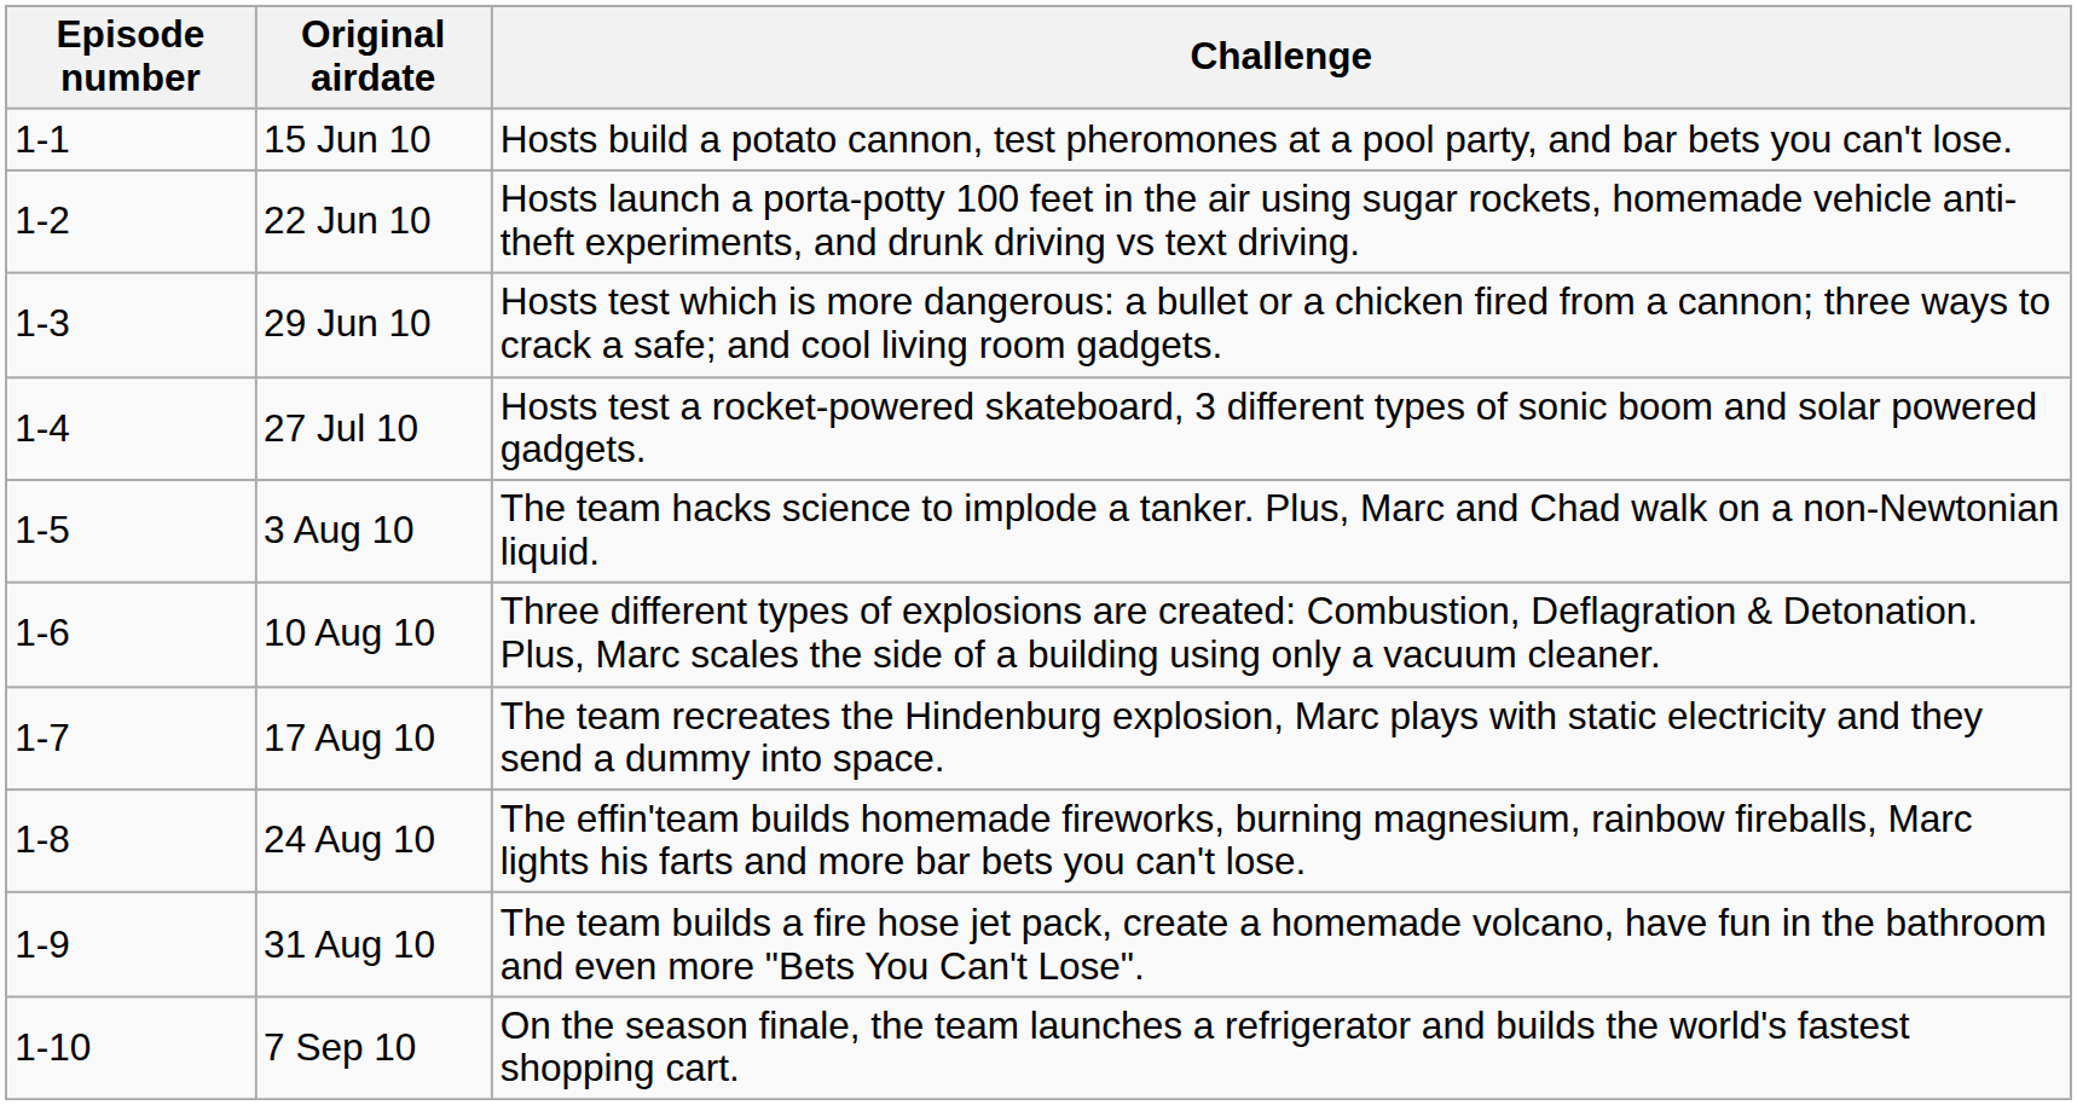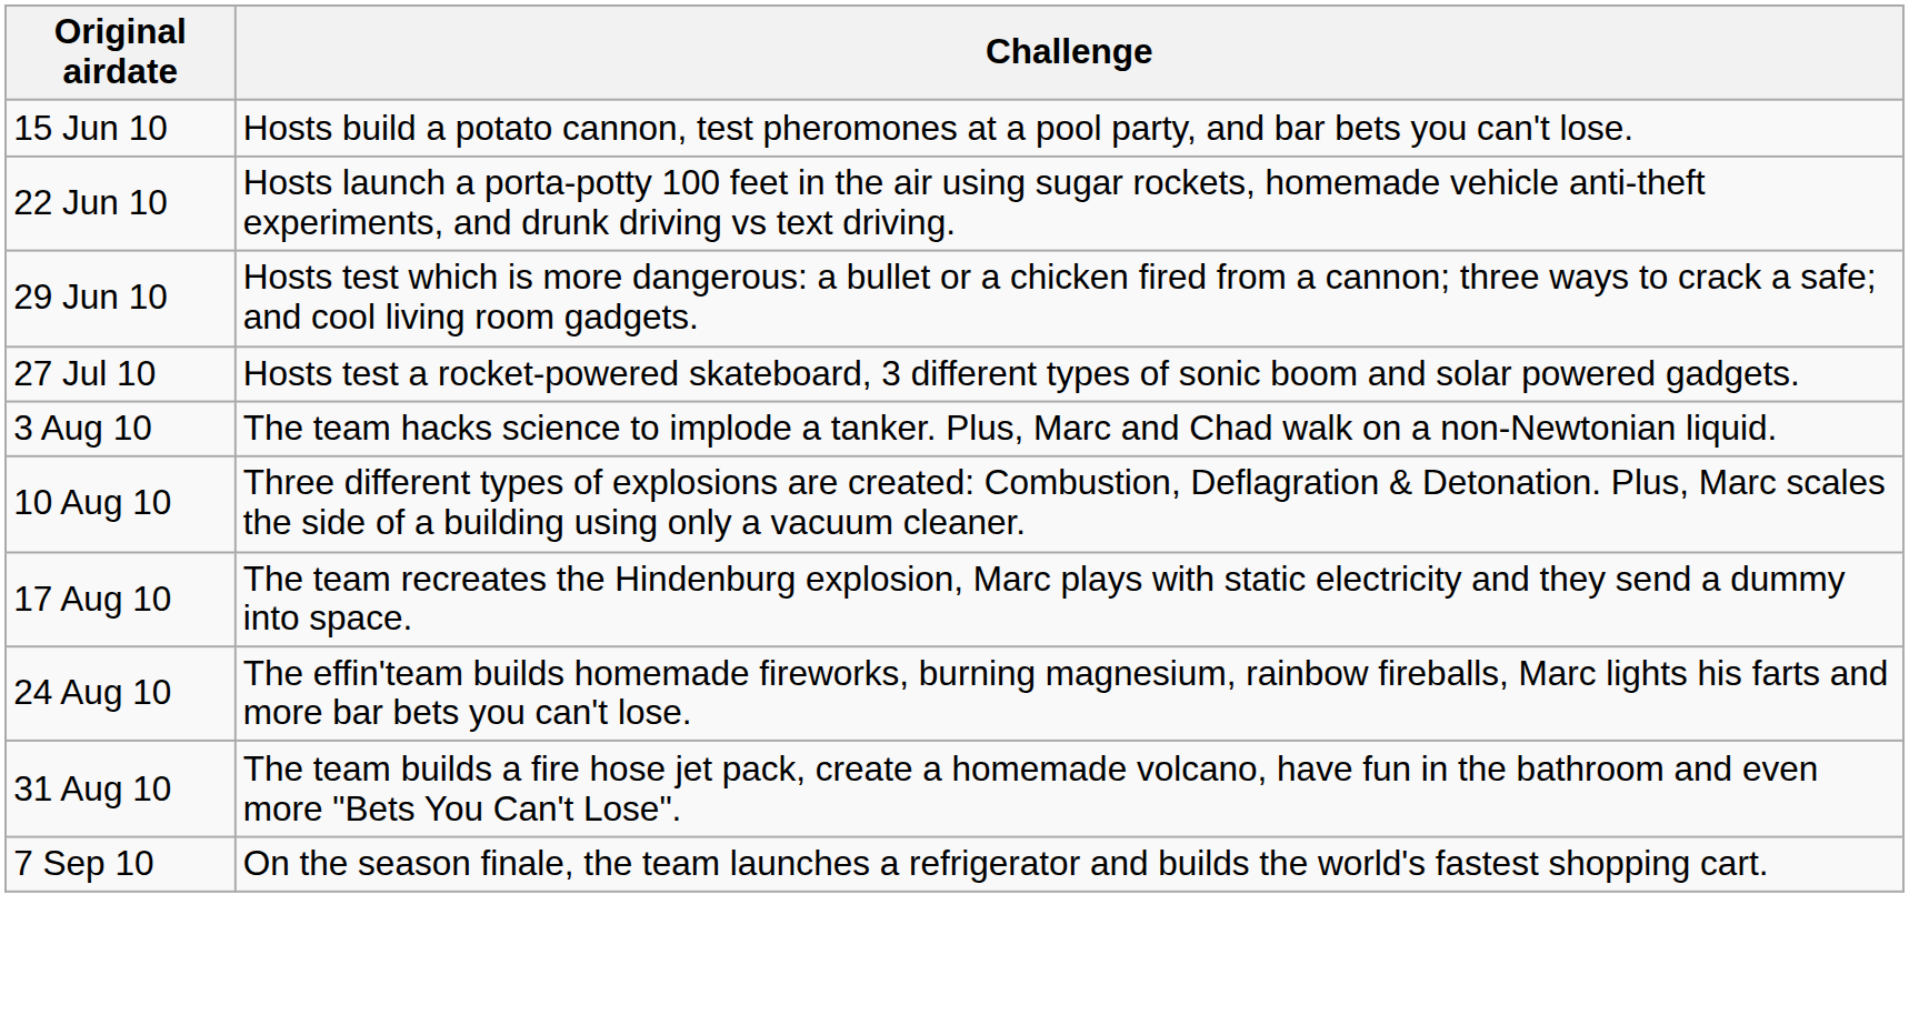 <table class="wikitable" border="1">
 <tr>
-<th>Episode number</th>
 <th>Original airdate</th>
 <th>Challenge</th>
 </tr>
 <tr>
-<td>1-1</td>
 <td>15 Jun 10</td>
 <td>Hosts build a potato cannon, test pheromones at a pool party, and bar bets you can't lose.</td>
 </tr>
 <tr>
-<td>1-2</td>
 <td>22 Jun 10</td>
 <td>Hosts launch a porta-potty 100 feet in the air using sugar rockets, homemade vehicle anti-theft experiments, and drunk driving vs text driving.</td>
 </tr>
 <tr>
-<td>1-3</td>
 <td>29 Jun 10</td>
 <td>Hosts test which is more dangerous: a bullet or a chicken fired from a cannon; three ways to crack a safe; and cool living room gadgets.</td>
 </tr>
 <tr>
-<td>1-4</td>
 <td>27 Jul 10</td>
 <td>Hosts test a rocket-powered skateboard, 3 different types of sonic boom and solar powered gadgets.</td>
 </tr>
 <tr>
-<td>1-5</td>
 <td>3 Aug 10</td>
 <td>The team hacks science to implode a tanker.  Plus, Marc and Chad walk on a non-Newtonian liquid.</td>
 </tr>
 <tr>
-<td>1-6</td>
 <td>10 Aug 10</td>
 <td>Three different types of explosions are created: Combustion, Deflagration & Detonation.  Plus, Marc scales the side of a building using only a vacuum cleaner.</td>
 </tr>
 <tr>
-<td>1-7</td>
 <td>17 Aug 10</td>
 <td>The team recreates the Hindenburg explosion, Marc plays with static electricity and they send a dummy into space.</td>
 </tr>
 <tr>
-<td>1-8</td>
 <td>24 Aug 10</td>
 <td>The effin'team builds homemade fireworks, burning magnesium, rainbow fireballs, Marc lights his farts and more bar bets you can't lose.</td>
 </tr>
 <tr>
-<td>1-9</td>
 <td>31 Aug 10</td>
 <td>The team builds a fire hose jet pack, create a homemade volcano, have fun in the bathroom and even more "Bets You Can't Lose".</td>
 </tr>
 <tr>
-<td>1-10</td>
 <td>7 Sep 10</td>
 <td>On the season finale, the team launches a refrigerator and builds the world's fastest shopping cart.</td>
 </tr>
 </table>
